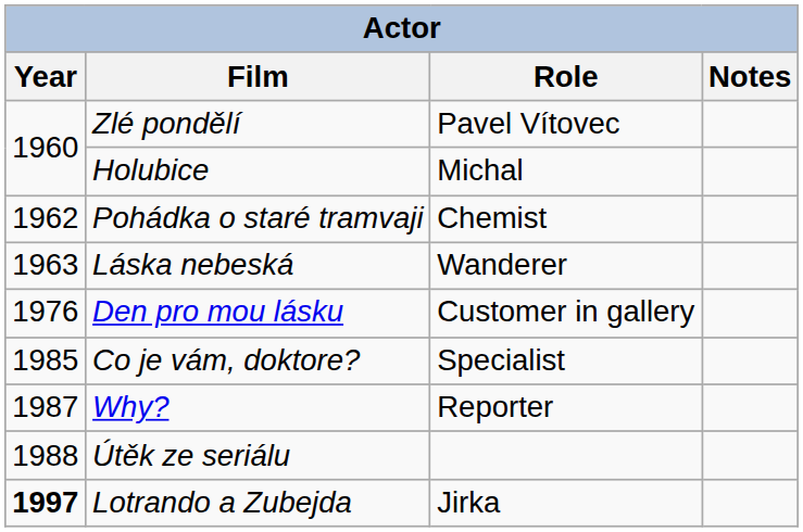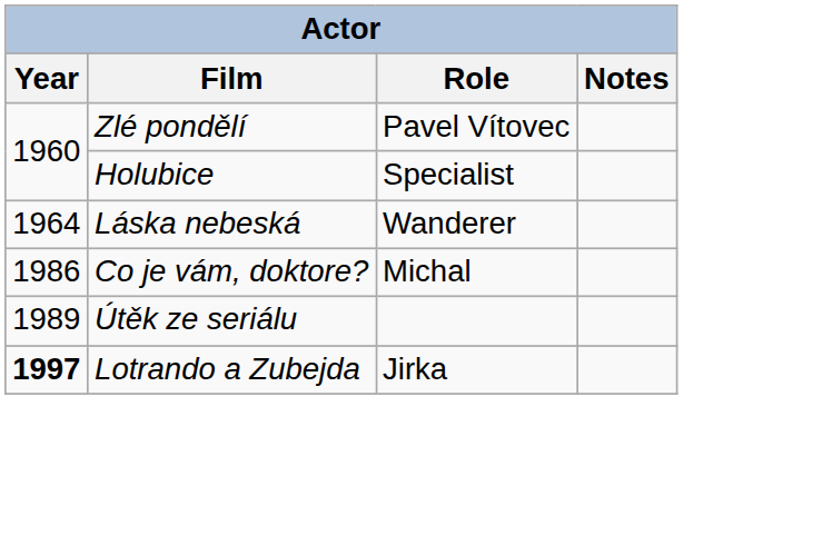 <table class="wikitable" style="font-size: 100%;">
 <tr>
 <th colspan="4" style="background: LightSteelBlue;">Actor</th>
 </tr>
 <tr>
 <th>Year</th>
 <th>Film</th>
 <th>Role</th>
 <th>Notes</th>
 </tr>
 <tr>
 <td rowspan="2">1960</td>
 <td><em>Zlé pondělí</em></td>
 <td>Pavel Vítovec</td>
 <td></td>
 </tr>
 <tr>
 <td><em>Holubice</em></td>
-<td>Michal</td>
+<td>Specialist</td>
 <td></td>
 </tr>
 <tr>
-<td>1962</td>
-<td><em>Pohádka o staré tramvaji</em></td>
-<td>Chemist</td>
-<td></td>
-</tr>
-<tr>
-<td>1963</td>
+<td>1964</td>
 <td><em>Láska nebeská</em></td>
 <td>Wanderer</td>
 <td></td>
 </tr>
 <tr>
-<td>1976</td>
-<td><em><a href='#'>Den pro mou lásku</a></em></td>
-<td>Customer in gallery</td>
+<td>1986</td>
+<td><em>Co je vám, doktore?</em></td>
+<td>Michal</td>
 <td></td>
 </tr>
 <tr>
-<td>1985</td>
-<td><em>Co je vám, doktore?</em></td>
-<td>Specialist</td>
-<td></td>
-</tr>
-<tr>
-<td>1987</td>
-<td><em><a href='#'>Why?</a></em></td>
-<td>Reporter</td>
-<td></td>
-</tr>
-<tr>
-<td>1988</td>
+<td>1989</td>
 <td><em>Útěk ze seriálu</em></td>
 <td></td>
 <td></td>
 </tr>
 <tr>
 <td><strong>1997</strong></td>
 <td><em>Lotrando a Zubejda</em></td>
 <td>Jirka</td>
 </tr>
 </table>
